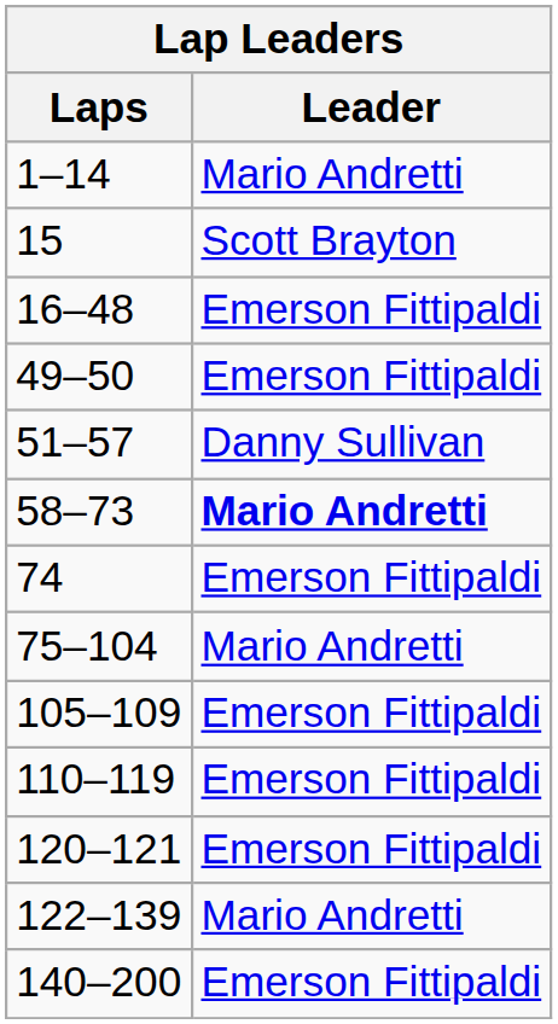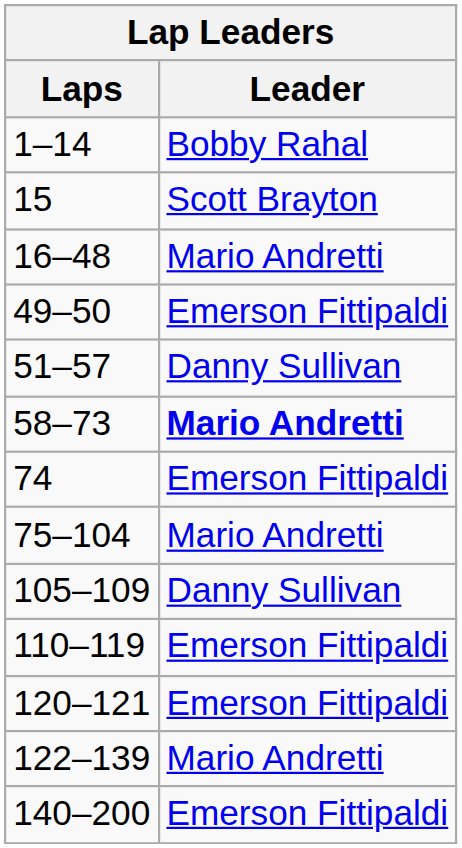 <table class="wikitable">
 <tr>
 <th colspan=2>Lap Leaders</th>
 </tr>
 <tr>
 <th>Laps</th>
 <th>Leader</th>
 </tr>
 <tr>
 <td>1–14</td>
-<td><a href='#'>Mario Andretti</a></td>
+<td><a href='#'>Bobby Rahal</a></td>
 </tr>
 <tr>
 <td>15</td>
 <td><a href='#'>Scott Brayton</a></td>
 </tr>
 <tr>
 <td>16–48</td>
-<td><a href='#'>Emerson Fittipaldi</a></td>
+<td><a href='#'>Mario Andretti</a></td>
 </tr>
 <tr>
 <td>49–50</td>
 <td><a href='#'>Emerson Fittipaldi</a></td>
 </tr>
 <tr>
 <td>51–57</td>
 <td><a href='#'>Danny Sullivan</a></td>
 </tr>
 <tr>
 <td>58–73</td>
 <td><strong><a href='#'>Mario Andretti</a></strong></td>
 </tr>
 <tr>
 <td>74</td>
 <td><a href='#'>Emerson Fittipaldi</a></td>
 </tr>
 <tr>
 <td>75–104</td>
 <td><a href='#'>Mario Andretti</a></td>
 </tr>
 <tr>
 <td>105–109</td>
-<td><a href='#'>Emerson Fittipaldi</a></td>
+<td><a href='#'>Danny Sullivan</a></td>
 </tr>
 <tr>
 <td>110–119</td>
 <td><a href='#'>Emerson Fittipaldi</a></td>
 </tr>
 <tr>
 <td>120–121</td>
 <td><a href='#'>Emerson Fittipaldi</a></td>
 </tr>
 <tr>
 <td>122–139</td>
 <td><a href='#'>Mario Andretti</a></td>
 </tr>
 <tr>
 <td>140–200</td>
 <td><a href='#'>Emerson Fittipaldi</a></td>
 </tr>
 </table>
